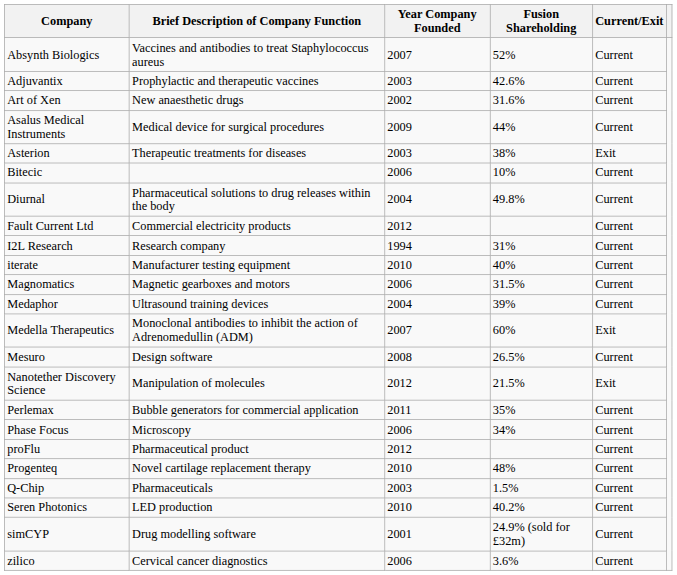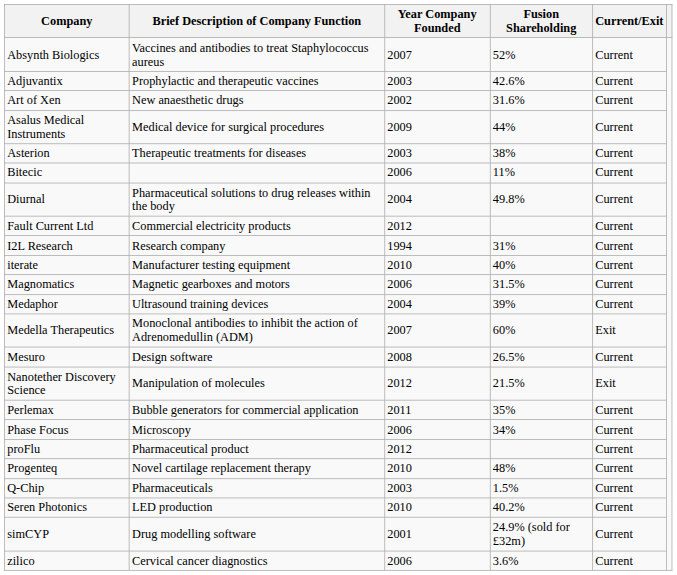 <table class="wikitable sortable">
 <tr>
 <th>Company</th>
 <th>Brief Description of Company Function</th>
 <th>Year Company Founded</th>
 <th>Fusion Shareholding</th>
 <th>Current/Exit</th>
 <th></th>
 </tr>
 <tr>
 <td>Absynth Biologics</td>
 <td>Vaccines and antibodies to treat Staphylococcus aureus</td>
 <td>2007</td>
 <td>52%</td>
 <td>Current</td>
 </tr>
 <tr>
 <td>Adjuvantix</td>
 <td>Prophylactic and therapeutic vaccines</td>
 <td>2003</td>
 <td>42.6%</td>
 <td>Current</td>
 </tr>
 <tr>
 <td>Art of Xen</td>
 <td>New anaesthetic drugs</td>
 <td>2002</td>
 <td>31.6%</td>
 <td>Current</td>
 </tr>
 <tr>
 <td>Asalus Medical Instruments</td>
 <td>Medical device for surgical procedures</td>
 <td>2009</td>
 <td>44%</td>
 <td>Current</td>
 </tr>
 <tr>
 <td>Asterion</td>
 <td>Therapeutic treatments for diseases</td>
 <td>2003</td>
 <td>38%</td>
-<td>Exit</td>
+<td>Current</td>
 </tr>
 <tr>
 <td>Bitecic</td>
 <td></td>
 <td>2006</td>
-<td>10%</td>
+<td>11%</td>
 <td>Current</td>
 </tr>
 <tr>
 <td>Diurnal</td>
 <td>Pharmaceutical solutions to drug releases within the body</td>
 <td>2004</td>
 <td>49.8%</td>
 <td>Current</td>
 </tr>
 <tr>
 <td>Fault Current Ltd</td>
 <td>Commercial electricity products</td>
 <td>2012</td>
 <td></td>
 <td>Current</td>
 </tr>
 <tr>
 <td>I2L Research</td>
 <td>Research company</td>
 <td>1994</td>
 <td>31%</td>
 <td>Current</td>
 </tr>
 <tr>
 <td>iterate</td>
 <td>Manufacturer testing equipment</td>
 <td>2010</td>
 <td>40%</td>
 <td>Current</td>
 </tr>
 <tr>
 <td>Magnomatics</td>
 <td>Magnetic gearboxes and motors</td>
 <td>2006</td>
 <td>31.5%</td>
 <td>Current</td>
 </tr>
 <tr>
 <td>Medaphor</td>
 <td>Ultrasound training devices</td>
 <td>2004</td>
 <td>39%</td>
 <td>Current</td>
 </tr>
 <tr>
 <td>Medella Therapeutics</td>
 <td>Monoclonal antibodies to inhibit the action of Adrenomedullin (ADM)</td>
 <td>2007</td>
 <td>60%</td>
 <td>Exit</td>
 </tr>
 <tr>
 <td>Mesuro</td>
 <td>Design software</td>
 <td>2008</td>
 <td>26.5%</td>
 <td>Current</td>
 </tr>
 <tr>
 <td>Nanotether Discovery Science</td>
 <td>Manipulation of molecules</td>
 <td>2012</td>
 <td>21.5%</td>
 <td>Exit</td>
 </tr>
 <tr>
 <td>Perlemax</td>
 <td>Bubble generators for commercial application</td>
 <td>2011</td>
 <td>35%</td>
 <td>Current</td>
 </tr>
 <tr>
 <td>Phase Focus</td>
 <td>Microscopy</td>
 <td>2006</td>
 <td>34%</td>
 <td>Current</td>
 </tr>
 <tr>
 <td>proFlu</td>
 <td>Pharmaceutical product</td>
 <td>2012</td>
 <td></td>
 <td>Current</td>
 </tr>
 <tr>
 <td>Progenteq</td>
 <td>Novel cartilage replacement therapy</td>
 <td>2010</td>
 <td>48%</td>
 <td>Current</td>
 </tr>
 <tr>
 <td>Q-Chip</td>
 <td>Pharmaceuticals</td>
 <td>2003</td>
 <td>1.5%</td>
 <td>Current</td>
 </tr>
 <tr>
 <td>Seren Photonics</td>
 <td>LED production</td>
 <td>2010</td>
 <td>40.2%</td>
 <td>Current</td>
 </tr>
 <tr>
 <td>simCYP</td>
 <td>Drug modelling software</td>
 <td>2001</td>
 <td>24.9% (sold for £32m)</td>
 <td>Current</td>
 </tr>
 <tr>
 <td>zilico</td>
 <td>Cervical cancer diagnostics</td>
 <td>2006</td>
 <td>3.6%</td>
 <td>Current</td>
 </tr>
 </table>
